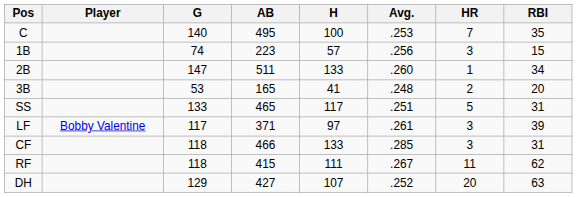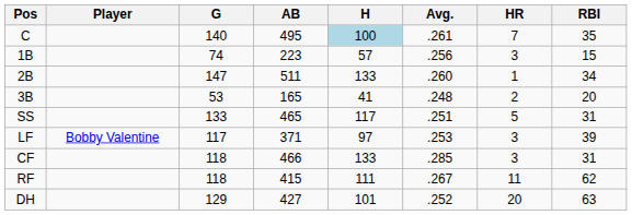 <table class="wikitable sortable">
 <tr>
 <th bgcolor="#DDDDFF" width="5%">Pos</th>
 <th bgcolor="#DDDDFF" width="16%">Player</th>
 <th bgcolor="#DDDDFF" width="9%">G</th>
 <th bgcolor="#DDDDFF" width="9%">AB</th>
 <th bgcolor="#DDDDFF" width="9%">H</th>
 <th bgcolor="#DDDDFF" width="9%">Avg.</th>
 <th bgcolor="#DDDDFF" width="9%">HR</th>
 <th bgcolor="#DDDDFF" width="9%">RBI</th>
 </tr>
 <tr align="center">
 <td>C</td>
 <td></td>
 <td>140</td>
 <td>495</td>
-<td>100</td>
-<td>.253</td>
+<td style="background: lightblue;">100</td>
+<td>.261</td>
 <td>7</td>
 <td>35</td>
 </tr>
 <tr align="center">
 <td>1B</td>
 <td></td>
 <td>74</td>
 <td>223</td>
 <td>57</td>
 <td>.256</td>
 <td>3</td>
 <td>15</td>
 </tr>
 <tr align="center">
 <td>2B</td>
 <td></td>
 <td>147</td>
 <td>511</td>
 <td>133</td>
 <td>.260</td>
 <td>1</td>
 <td>34</td>
 </tr>
 <tr align="center">
 <td>3B</td>
 <td></td>
 <td>53</td>
 <td>165</td>
 <td>41</td>
 <td>.248</td>
 <td>2</td>
 <td>20</td>
 </tr>
 <tr align="center">
 <td>SS</td>
 <td></td>
 <td>133</td>
 <td>465</td>
 <td>117</td>
 <td>.251</td>
 <td>5</td>
 <td>31</td>
 </tr>
 <tr align="center">
 <td>LF</td>
 <td><a href='#'>Bobby Valentine</a></td>
 <td>117</td>
 <td>371</td>
 <td>97</td>
-<td>.261</td>
+<td>.253</td>
 <td>3</td>
 <td>39</td>
 </tr>
 <tr align=center>
 <td>CF</td>
 <td></td>
 <td>118</td>
 <td>466</td>
 <td>133</td>
 <td>.285</td>
 <td>3</td>
 <td>31</td>
 </tr>
 <tr align="center">
 <td>RF</td>
 <td></td>
 <td>118</td>
 <td>415</td>
 <td>111</td>
 <td>.267</td>
 <td>11</td>
 <td>62</td>
 </tr>
 <tr align="center">
 <td>DH</td>
 <td></td>
 <td>129</td>
 <td>427</td>
-<td>107</td>
+<td>101</td>
 <td>.252</td>
 <td>20</td>
 <td>63</td>
 </tr>
 </table>
